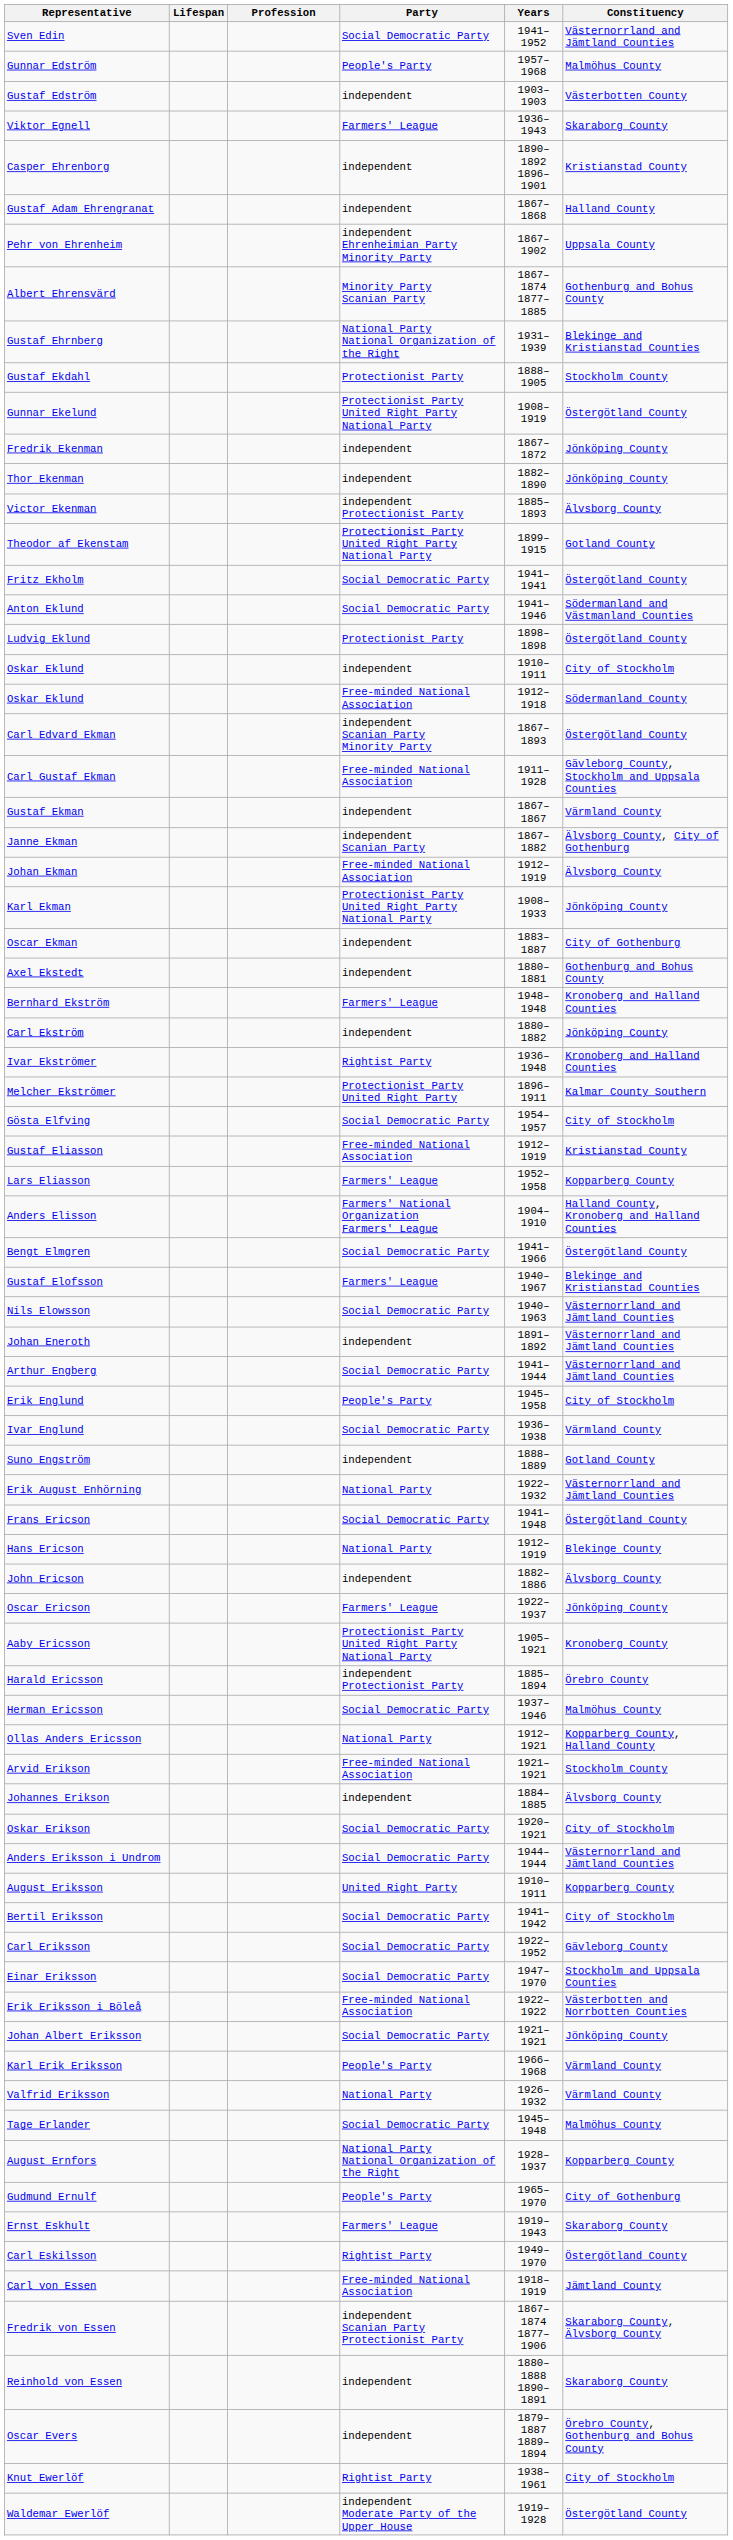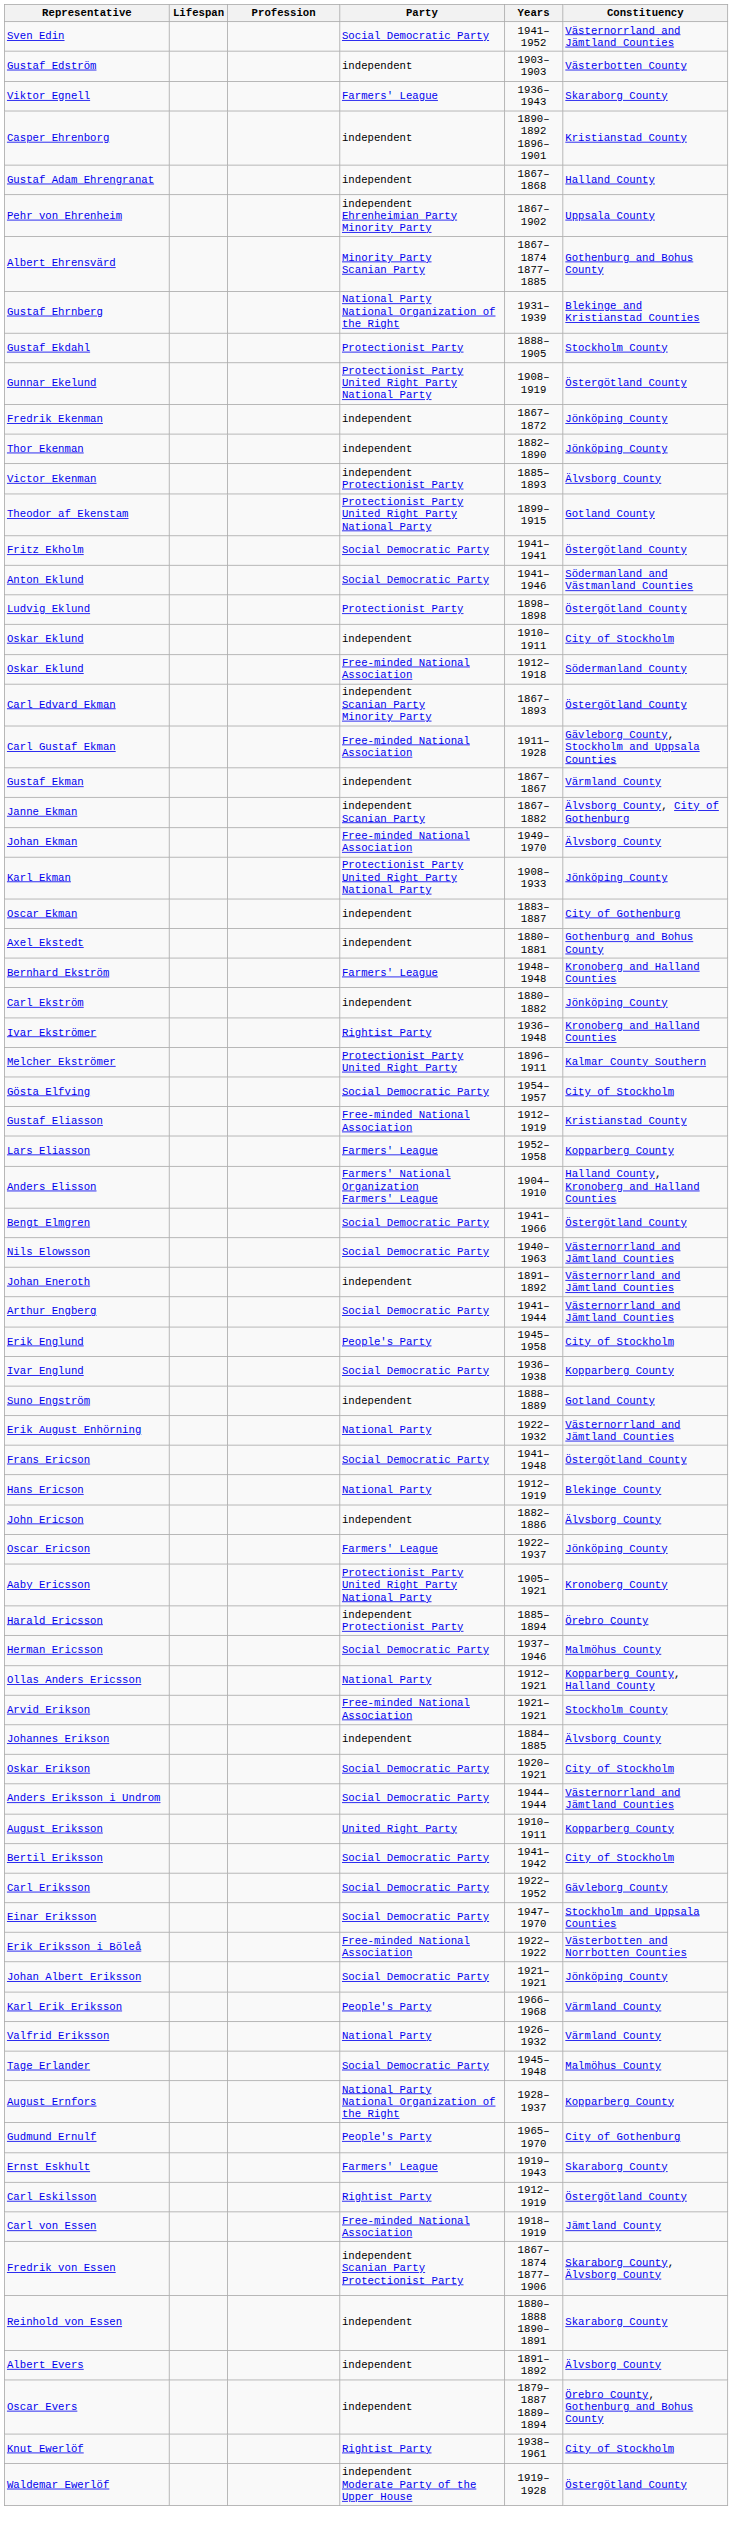 <table class="wikitable">
 <tr>
 <th style="width:15em">Representative</th>
 <th style="width:5em">Lifespan</th>
 <th style="width:10em">Profession</th>
 <th style="width:15em">Party</th>
 <th style="width:5em">Years</th>
 <th style="width:15em">Constituency</th>
 </tr>
 <tr>
 <td><a href='#'>Sven Edin</a></td>
 <td align=center></td>
 <td></td>
 <td> <a href='#'>Social Democratic Party</a></td>
 <td align=center>1941–1952</td>
 <td><a href='#'>Västernorrland and Jämtland Counties</a></td>
-</tr>
-<tr>
-<td><a href='#'>Gunnar Edström</a></td>
-<td align=center></td>
-<td></td>
-<td> <a href='#'>People's Party</a></td>
-<td align=center>1957–1968</td>
-<td><a href='#'>Malmöhus County</a></td>
 </tr>
 <tr>
 <td><a href='#'>Gustaf Edström</a></td>
 <td align=center></td>
 <td></td>
 <td> independent</td>
 <td align=center>1903–1903</td>
 <td><a href='#'>Västerbotten County</a></td>
 </tr>
 <tr>
 <td><a href='#'>Viktor Egnell</a></td>
 <td align=center></td>
 <td></td>
 <td> <a href='#'>Farmers' League</a></td>
 <td align=center>1936–1943</td>
 <td><a href='#'>Skaraborg County</a></td>
 </tr>
 <tr>
 <td><a href='#'>Casper Ehrenborg</a></td>
 <td align=center></td>
 <td></td>
 <td> independent</td>
 <td align=center>1890–1892<br>1896–1901</td>
 <td><a href='#'>Kristianstad County</a></td>
 </tr>
 <tr>
 <td><a href='#'>Gustaf Adam Ehrengranat</a></td>
 <td align=center></td>
 <td></td>
 <td> independent</td>
 <td align=center>1867–1868</td>
 <td><a href='#'>Halland County</a></td>
 </tr>
 <tr>
 <td><a href='#'>Pehr von Ehrenheim</a></td>
 <td align=center></td>
 <td></td>
 <td> independent<br> <a href='#'>Ehrenheimian Party</a><br> <a href='#'>Minority Party</a></td>
 <td align=center>1867–1902</td>
 <td><a href='#'>Uppsala County</a></td>
 </tr>
 <tr>
 <td><a href='#'>Albert Ehrensvärd</a></td>
 <td align=center></td>
 <td></td>
 <td> <a href='#'>Minority Party</a><br> <a href='#'>Scanian Party</a></td>
 <td align=center>1867–1874<br>1877–1885</td>
 <td><a href='#'>Gothenburg and Bohus County</a></td>
 </tr>
 <tr>
 <td><a href='#'>Gustaf Ehrnberg</a></td>
 <td align=center></td>
 <td></td>
 <td> <a href='#'>National Party</a><br> <a href='#'>National Organization of the Right</a></td>
 <td align=center>1931–1939</td>
 <td><a href='#'>Blekinge and Kristianstad Counties</a></td>
 </tr>
 <tr>
 <td><a href='#'>Gustaf Ekdahl</a></td>
 <td align=center></td>
 <td></td>
 <td> <a href='#'>Protectionist Party</a></td>
 <td align=center>1888–1905</td>
 <td><a href='#'>Stockholm County</a></td>
 </tr>
 <tr>
 <td><a href='#'>Gunnar Ekelund</a></td>
 <td align=center></td>
 <td></td>
 <td> <a href='#'>Protectionist Party</a><br> <a href='#'>United Right Party</a><br> <a href='#'>National Party</a></td>
 <td align=center>1908–1919</td>
 <td><a href='#'>Östergötland County</a></td>
 </tr>
 <tr>
 <td><a href='#'>Fredrik Ekenman</a></td>
 <td align=center></td>
 <td></td>
 <td> independent</td>
 <td align=center>1867–1872</td>
 <td><a href='#'>Jönköping County</a></td>
 </tr>
 <tr>
 <td><a href='#'>Thor Ekenman</a></td>
 <td align=center></td>
 <td></td>
 <td> independent</td>
 <td align=center>1882–1890</td>
 <td><a href='#'>Jönköping County</a></td>
 </tr>
 <tr>
 <td><a href='#'>Victor Ekenman</a></td>
 <td align=center></td>
 <td></td>
 <td> independent<br> <a href='#'>Protectionist Party</a></td>
 <td align=center>1885–1893</td>
 <td><a href='#'>Älvsborg County</a></td>
 </tr>
 <tr>
 <td><a href='#'>Theodor af Ekenstam</a></td>
 <td align=center></td>
 <td></td>
 <td> <a href='#'>Protectionist Party</a><br> <a href='#'>United Right Party</a><br> <a href='#'>National Party</a></td>
 <td align=center>1899–1915</td>
 <td><a href='#'>Gotland County</a></td>
 </tr>
 <tr>
 <td><a href='#'>Fritz Ekholm</a></td>
 <td align=center></td>
 <td></td>
 <td> <a href='#'>Social Democratic Party</a></td>
 <td align=center>1941–1941</td>
 <td><a href='#'>Östergötland County</a></td>
 </tr>
 <tr>
 <td><a href='#'>Anton Eklund</a></td>
 <td align=center></td>
 <td></td>
 <td> <a href='#'>Social Democratic Party</a></td>
 <td align=center>1941–1946</td>
 <td><a href='#'>Södermanland and Västmanland Counties</a></td>
 </tr>
 <tr>
 <td><a href='#'>Ludvig Eklund</a></td>
 <td align=center></td>
 <td></td>
 <td> <a href='#'>Protectionist Party</a></td>
 <td align=center>1898–1898</td>
 <td><a href='#'>Östergötland County</a></td>
 </tr>
 <tr>
 <td><a href='#'>Oskar Eklund</a></td>
 <td align=center></td>
 <td></td>
 <td> independent</td>
 <td align=center>1910–1911</td>
 <td><a href='#'>City of Stockholm</a></td>
 </tr>
 <tr>
 <td><a href='#'>Oskar Eklund</a></td>
 <td align=center></td>
 <td></td>
 <td> <a href='#'>Free-minded National Association</a></td>
 <td align=center>1912–1918</td>
 <td><a href='#'>Södermanland County</a></td>
 </tr>
 <tr>
 <td><a href='#'>Carl Edvard Ekman</a></td>
 <td align=center></td>
 <td></td>
 <td> independent<br> <a href='#'>Scanian Party</a><br> <a href='#'>Minority Party</a></td>
 <td align=center>1867–1893</td>
 <td><a href='#'>Östergötland County</a></td>
 </tr>
 <tr>
 <td><a href='#'>Carl Gustaf Ekman</a></td>
 <td align=center></td>
 <td></td>
 <td> <a href='#'>Free-minded National Association</a></td>
 <td align=center>1911–1928</td>
 <td><a href='#'>Gävleborg County</a>, <a href='#'>Stockholm and Uppsala Counties</a></td>
 </tr>
 <tr>
 <td><a href='#'>Gustaf Ekman</a></td>
 <td align=center></td>
 <td></td>
 <td> independent</td>
 <td align=center>1867–1867</td>
 <td><a href='#'>Värmland County</a></td>
 </tr>
 <tr>
 <td><a href='#'>Janne Ekman</a></td>
 <td align=center></td>
 <td></td>
 <td> independent<br> <a href='#'>Scanian Party</a></td>
 <td align=center>1867–1882</td>
 <td><a href='#'>Älvsborg County</a>, <a href='#'>City of Gothenburg</a></td>
 </tr>
 <tr>
 <td><a href='#'>Johan Ekman</a></td>
 <td align=center></td>
 <td></td>
 <td> <a href='#'>Free-minded National Association</a></td>
-<td align=center>1912–1919</td>
+<td align=center>1949–1970</td>
 <td><a href='#'>Älvsborg County</a></td>
 </tr>
 <tr>
 <td><a href='#'>Karl Ekman</a></td>
 <td align=center></td>
 <td></td>
 <td> <a href='#'>Protectionist Party</a><br> <a href='#'>United Right Party</a><br> <a href='#'>National Party</a></td>
 <td align=center>1908–1933</td>
 <td><a href='#'>Jönköping County</a></td>
 </tr>
 <tr>
 <td><a href='#'>Oscar Ekman</a></td>
 <td align=center></td>
 <td></td>
 <td> independent</td>
 <td align=center>1883–1887</td>
 <td><a href='#'>City of Gothenburg</a></td>
 </tr>
 <tr>
 <td><a href='#'>Axel Ekstedt</a></td>
 <td align=center></td>
 <td></td>
 <td> independent</td>
 <td align=center>1880–1881</td>
 <td><a href='#'>Gothenburg and Bohus County</a></td>
 </tr>
 <tr>
 <td><a href='#'>Bernhard Ekström</a></td>
 <td align=center></td>
 <td></td>
 <td> <a href='#'>Farmers' League</a></td>
 <td align=center>1948–1948</td>
 <td><a href='#'>Kronoberg and Halland Counties</a></td>
 </tr>
 <tr>
 <td><a href='#'>Carl Ekström</a></td>
 <td align=center></td>
 <td></td>
 <td> independent</td>
 <td align=center>1880–1882</td>
 <td><a href='#'>Jönköping County</a></td>
 </tr>
 <tr>
 <td><a href='#'>Ivar Ekströmer</a></td>
 <td align=center></td>
 <td></td>
 <td> <a href='#'>Rightist Party</a></td>
 <td align=center>1936–1948</td>
 <td><a href='#'>Kronoberg and Halland Counties</a></td>
 </tr>
 <tr>
 <td><a href='#'>Melcher Ekströmer</a></td>
 <td align=center></td>
 <td></td>
 <td> <a href='#'>Protectionist Party</a><br> <a href='#'>United Right Party</a></td>
 <td align=center>1896–1911</td>
 <td><a href='#'>Kalmar County Southern</a></td>
 </tr>
 <tr>
 <td><a href='#'>Gösta Elfving</a></td>
 <td align=center></td>
 <td></td>
 <td> <a href='#'>Social Democratic Party</a></td>
 <td align=center>1954–1957</td>
 <td><a href='#'>City of Stockholm</a></td>
 </tr>
 <tr>
 <td><a href='#'>Gustaf Eliasson</a></td>
 <td align=center></td>
 <td></td>
 <td> <a href='#'>Free-minded National Association</a></td>
 <td align=center>1912–1919</td>
 <td><a href='#'>Kristianstad County</a></td>
 </tr>
 <tr>
 <td><a href='#'>Lars Eliasson</a></td>
 <td align=center></td>
 <td></td>
 <td> <a href='#'>Farmers' League</a></td>
 <td align=center>1952–1958</td>
 <td><a href='#'>Kopparberg County</a></td>
 </tr>
 <tr>
 <td><a href='#'>Anders Elisson</a></td>
 <td align=center></td>
 <td></td>
 <td> <a href='#'>Farmers' National Organization</a><br> <a href='#'>Farmers' League</a></td>
 <td align=center>1904–1910</td>
 <td><a href='#'>Halland County</a>, <a href='#'>Kronoberg and Halland Counties</a></td>
 </tr>
 <tr>
 <td><a href='#'>Bengt Elmgren</a></td>
 <td align=center></td>
 <td></td>
 <td> <a href='#'>Social Democratic Party</a></td>
 <td align=center>1941–1966</td>
 <td><a href='#'>Östergötland County</a></td>
 </tr>
 <tr>
-<td><a href='#'>Gustaf Elofsson</a></td>
-<td align=center></td>
-<td></td>
-<td> <a href='#'>Farmers' League</a></td>
-<td align=center>1940–1967</td>
-<td><a href='#'>Blekinge and Kristianstad Counties</a></td>
-</tr>
-<tr>
 <td><a href='#'>Nils Elowsson</a></td>
 <td align=center></td>
 <td></td>
 <td> <a href='#'>Social Democratic Party</a></td>
 <td align=center>1940–1963</td>
 <td><a href='#'>Västernorrland and Jämtland Counties</a></td>
 </tr>
 <tr>
 <td><a href='#'>Johan Eneroth</a></td>
 <td align=center></td>
 <td></td>
 <td> independent</td>
 <td align=center>1891–1892</td>
 <td><a href='#'>Västernorrland and Jämtland Counties</a></td>
 </tr>
 <tr>
 <td><a href='#'>Arthur Engberg</a></td>
 <td align=center></td>
 <td></td>
 <td> <a href='#'>Social Democratic Party</a></td>
 <td align=center>1941–1944</td>
 <td><a href='#'>Västernorrland and Jämtland Counties</a></td>
 </tr>
 <tr>
 <td><a href='#'>Erik Englund</a></td>
 <td align=center></td>
 <td></td>
 <td> <a href='#'>People's Party</a></td>
 <td align=center>1945–1958</td>
 <td><a href='#'>City of Stockholm</a></td>
 </tr>
 <tr>
 <td><a href='#'>Ivar Englund</a></td>
 <td align=center></td>
 <td></td>
 <td> <a href='#'>Social Democratic Party</a></td>
 <td align=center>1936–1938</td>
-<td><a href='#'>Värmland County</a></td>
+<td><a href='#'>Kopparberg County</a></td>
 </tr>
 <tr>
 <td><a href='#'>Suno Engström</a></td>
 <td align=center></td>
 <td></td>
 <td> independent</td>
 <td align=center>1888–1889</td>
 <td><a href='#'>Gotland County</a></td>
 </tr>
 <tr>
 <td><a href='#'>Erik August Enhörning</a></td>
 <td align=center></td>
 <td></td>
 <td> <a href='#'>National Party</a></td>
 <td align=center>1922–1932</td>
 <td><a href='#'>Västernorrland and Jämtland Counties</a></td>
 </tr>
 <tr>
 <td><a href='#'>Frans Ericson</a></td>
 <td align=center></td>
 <td></td>
 <td> <a href='#'>Social Democratic Party</a></td>
 <td align=center>1941–1948</td>
 <td><a href='#'>Östergötland County</a></td>
 </tr>
 <tr>
 <td><a href='#'>Hans Ericson</a></td>
 <td align=center></td>
 <td></td>
 <td> <a href='#'>National Party</a></td>
 <td align=center>1912–1919</td>
 <td><a href='#'>Blekinge County</a></td>
 </tr>
 <tr>
 <td><a href='#'>John Ericson</a></td>
 <td align=center></td>
 <td></td>
 <td> independent</td>
 <td align=center>1882–1886</td>
 <td><a href='#'>Älvsborg County</a></td>
 </tr>
 <tr>
 <td><a href='#'>Oscar Ericson</a></td>
 <td align=center></td>
 <td></td>
 <td> <a href='#'>Farmers' League</a></td>
 <td align=center>1922–1937</td>
 <td><a href='#'>Jönköping County</a></td>
 </tr>
 <tr>
 <td><a href='#'>Aaby Ericsson</a></td>
 <td align=center></td>
 <td></td>
 <td> <a href='#'>Protectionist Party</a><br> <a href='#'>United Right Party</a><br> <a href='#'>National Party</a></td>
 <td align=center>1905–1921</td>
 <td><a href='#'>Kronoberg County</a></td>
 </tr>
 <tr>
 <td><a href='#'>Harald Ericsson</a></td>
 <td align=center></td>
 <td></td>
 <td> independent<br> <a href='#'>Protectionist Party</a></td>
 <td align=center>1885–1894</td>
 <td><a href='#'>Örebro County</a></td>
 </tr>
 <tr>
 <td><a href='#'>Herman Ericsson</a></td>
 <td align=center></td>
 <td></td>
 <td> <a href='#'>Social Democratic Party</a></td>
 <td align=center>1937–1946</td>
 <td><a href='#'>Malmöhus County</a></td>
 </tr>
 <tr>
 <td><a href='#'>Ollas Anders Ericsson</a></td>
 <td align=center></td>
 <td></td>
 <td> <a href='#'>National Party</a></td>
 <td align=center>1912–1921</td>
 <td><a href='#'>Kopparberg County</a>, <a href='#'>Halland County</a></td>
 </tr>
 <tr>
 <td><a href='#'>Arvid Erikson</a></td>
 <td align=center></td>
 <td></td>
 <td> <a href='#'>Free-minded National Association</a></td>
 <td align=center>1921–1921</td>
 <td><a href='#'>Stockholm County</a></td>
 </tr>
 <tr>
 <td><a href='#'>Johannes Erikson</a></td>
 <td align=center></td>
 <td></td>
 <td> independent</td>
 <td align=center>1884–1885</td>
 <td><a href='#'>Älvsborg County</a></td>
 </tr>
 <tr>
 <td><a href='#'>Oskar Erikson</a></td>
 <td align=center></td>
 <td></td>
 <td> <a href='#'>Social Democratic Party</a></td>
 <td align=center>1920–1921</td>
 <td><a href='#'>City of Stockholm</a></td>
 </tr>
 <tr>
 <td><a href='#'>Anders Eriksson i Undrom</a></td>
 <td align=center></td>
 <td></td>
 <td> <a href='#'>Social Democratic Party</a></td>
 <td align=center>1944–1944</td>
 <td><a href='#'>Västernorrland and Jämtland Counties</a></td>
 </tr>
 <tr>
 <td><a href='#'>August Eriksson</a></td>
 <td align=center></td>
 <td></td>
 <td> <a href='#'>United Right Party</a></td>
 <td align=center>1910–1911</td>
 <td><a href='#'>Kopparberg County</a></td>
 </tr>
 <tr>
 <td><a href='#'>Bertil Eriksson</a></td>
 <td align=center></td>
 <td></td>
 <td> <a href='#'>Social Democratic Party</a></td>
 <td align=center>1941–1942</td>
 <td><a href='#'>City of Stockholm</a></td>
 </tr>
 <tr>
 <td><a href='#'>Carl Eriksson</a></td>
 <td align=center></td>
 <td></td>
 <td> <a href='#'>Social Democratic Party</a></td>
 <td align=center>1922–1952</td>
 <td><a href='#'>Gävleborg County</a></td>
 </tr>
 <tr>
 <td><a href='#'>Einar Eriksson</a></td>
 <td align=center></td>
 <td></td>
 <td> <a href='#'>Social Democratic Party</a></td>
 <td align=center>1947–1970</td>
 <td><a href='#'>Stockholm and Uppsala Counties</a></td>
 </tr>
 <tr>
 <td><a href='#'>Erik Eriksson i Böleå</a></td>
 <td align=center></td>
 <td></td>
 <td> <a href='#'>Free-minded National Association</a></td>
 <td align=center>1922–1922</td>
 <td><a href='#'>Västerbotten and Norrbotten Counties</a></td>
 </tr>
 <tr>
 <td><a href='#'>Johan Albert Eriksson</a></td>
 <td align=center></td>
 <td></td>
 <td> <a href='#'>Social Democratic Party</a></td>
 <td align=center>1921–1921</td>
 <td><a href='#'>Jönköping County</a></td>
 </tr>
 <tr>
 <td><a href='#'>Karl Erik Eriksson</a></td>
 <td align=center></td>
 <td></td>
 <td> <a href='#'>People's Party</a></td>
 <td align=center>1966–1968</td>
 <td><a href='#'>Värmland County</a></td>
 </tr>
 <tr>
 <td><a href='#'>Valfrid Eriksson</a></td>
 <td align=center></td>
 <td></td>
 <td> <a href='#'>National Party</a></td>
 <td align=center>1926–1932</td>
 <td><a href='#'>Värmland County</a></td>
 </tr>
 <tr>
 <td><a href='#'>Tage Erlander</a></td>
 <td align=center></td>
 <td></td>
 <td> <a href='#'>Social Democratic Party</a></td>
 <td align=center>1945–1948</td>
 <td><a href='#'>Malmöhus County</a></td>
 </tr>
 <tr>
 <td><a href='#'>August Ernfors</a></td>
 <td align=center></td>
 <td></td>
 <td> <a href='#'>National Party</a><br> <a href='#'>National Organization of the Right</a></td>
 <td align=center>1928–1937</td>
 <td><a href='#'>Kopparberg County</a></td>
 </tr>
 <tr>
 <td><a href='#'>Gudmund Ernulf</a></td>
 <td align=center></td>
 <td></td>
 <td> <a href='#'>People's Party</a></td>
 <td align=center>1965–1970</td>
 <td><a href='#'>City of Gothenburg</a></td>
 </tr>
 <tr>
 <td><a href='#'>Ernst Eskhult</a></td>
 <td align=center></td>
 <td></td>
 <td> <a href='#'>Farmers' League</a></td>
 <td align=center>1919–1943</td>
 <td><a href='#'>Skaraborg County</a></td>
 </tr>
 <tr>
 <td><a href='#'>Carl Eskilsson</a></td>
 <td align=center></td>
 <td></td>
 <td> <a href='#'>Rightist Party</a></td>
-<td align=center>1949–1970</td>
+<td align=center>1912–1919</td>
 <td><a href='#'>Östergötland County</a></td>
 </tr>
 <tr>
 <td><a href='#'>Carl von Essen</a></td>
 <td align=center></td>
 <td></td>
 <td> <a href='#'>Free-minded National Association</a></td>
 <td align=center>1918–1919</td>
 <td><a href='#'>Jämtland County</a></td>
 </tr>
 <tr>
 <td><a href='#'>Fredrik von Essen</a></td>
 <td align=center></td>
 <td></td>
 <td> independent<br> <a href='#'>Scanian Party</a><br> <a href='#'>Protectionist Party</a></td>
 <td align=center>1867–1874<br>1877–1906</td>
 <td><a href='#'>Skaraborg County</a>, <a href='#'>Älvsborg County</a></td>
 </tr>
 <tr>
 <td><a href='#'>Reinhold von Essen</a></td>
 <td align=center></td>
 <td></td>
 <td> independent</td>
 <td align=center>1880–1888<br>1890–1891</td>
 <td><a href='#'>Skaraborg County</a></td>
 </tr>
 <tr>
+<td><a href='#'>Albert Evers</a></td>
+<td align=center></td>
+<td></td>
+<td> independent</td>
+<td align=center>1891–1892</td>
+<td><a href='#'>Älvsborg County</a></td>
+</tr>
+<tr>
 <td><a href='#'>Oscar Evers</a></td>
 <td align=center></td>
 <td></td>
 <td> independent</td>
 <td align=center>1879–1887<br>1889–1894</td>
 <td><a href='#'>Örebro County</a>, <a href='#'>Gothenburg and Bohus County</a></td>
 </tr>
 <tr>
 <td><a href='#'>Knut Ewerlöf</a></td>
 <td align=center></td>
 <td></td>
 <td> <a href='#'>Rightist Party</a></td>
 <td align=center>1938–1961</td>
 <td><a href='#'>City of Stockholm</a></td>
 </tr>
 <tr>
 <td><a href='#'>Waldemar Ewerlöf</a></td>
 <td align=center></td>
 <td></td>
 <td> independent<br> <a href='#'>Moderate Party of the Upper House</a></td>
 <td align=center>1919–1928</td>
 <td><a href='#'>Östergötland County</a></td>
 </tr>
 </table>
